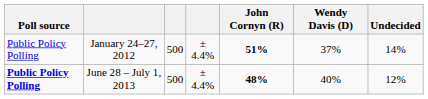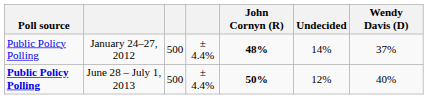 <table class="wikitable" style="text-align:center">
 <tr valign= bottom>
 <th>Poll source</th>
 <th></th>
 <th></th>
 <th></th>
 <th style="width:100px;">John<br>Cornyn (R)</th>
+<th>Undecided</th>
 <th style="width:100px;">Wendy<br>Davis (D)</th>
-<th>Undecided</th>
 </tr>
 <tr>
 <td align=left><a href='#'>Public Policy Polling</a></td>
 <td>January 24–27, 2012</td>
 <td>500</td>
 <td>± 4.4%</td>
-<td><strong>51%</strong></td>
+<td><strong>48%</strong></td>
+<td>14%</td>
 <td>37%</td>
-<td>14%</td>
 </tr>
 <tr>
 <td align=left><strong><a href='#'>Public Policy Polling</a></strong></td>
 <td>June 28 – July 1, 2013</td>
 <td>500</td>
 <td>± 4.4%</td>
-<td><strong>48%</strong></td>
+<td><strong>50%</strong></td>
+<td>12%</td>
 <td>40%</td>
-<td>12%</td>
 </tr>
 </table>
